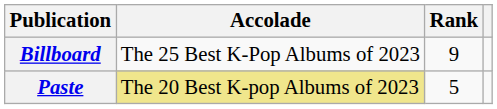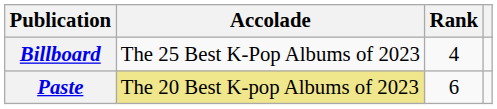 <table class="wikitable plainrowheaders" style="text-align:center">
 <tr>
 <th scope="col">Publication</th>
 <th scope="col">Accolade</th>
 <th scope="col">Rank</th>
 <th scope="col" class="unsortable"></th>
 </tr>
 <tr>
 <th scope="row"><em><a href='#'>Billboard</a></em></th>
 <td style="text-align:left">The 25 Best K-Pop Albums of 2023</td>
-<td>9</td>
+<td>4</td>
 <td></td>
 </tr>
 <tr>
 <th scope="row"><em><a href='#'>Paste</a></em></th>
 <td style="background: khaki; text-align:left">The 20 Best K-pop Albums of 2023</td>
-<td>5</td>
+<td>6</td>
 <td></td>
 </tr>
 </table>
